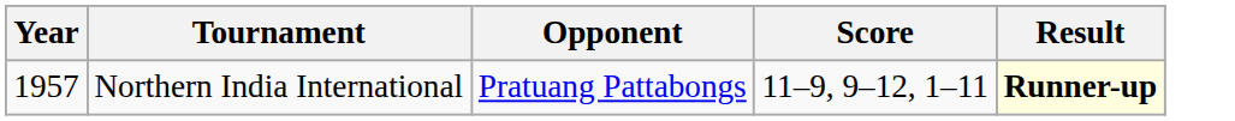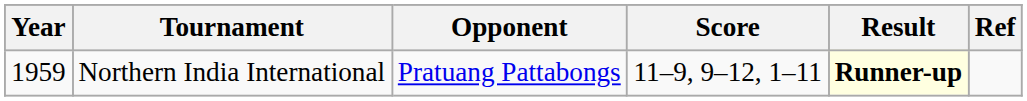 <table class="sortable wikitable" style="font-size: 90%">
 <tr>
 <th>Year</th>
 <th>Tournament</th>
 <th>Opponent</th>
 <th>Score</th>
 <th>Result</th>
+<th>Ref</th>
 </tr>
 <tr>
-<td align="center">1957</td>
+<td align="center">1959</td>
 <td align="left">Northern India International</td>
 <td align="left"> <a href='#'>Pratuang Pattabongs</a></td>
 <td align="left">11–9, 9–12, 1–11</td>
 <td align="left" style="background: lightyellow;"> <strong>Runner-up</strong></td>
+<td align="center"></td>
 </tr>
 </table>
